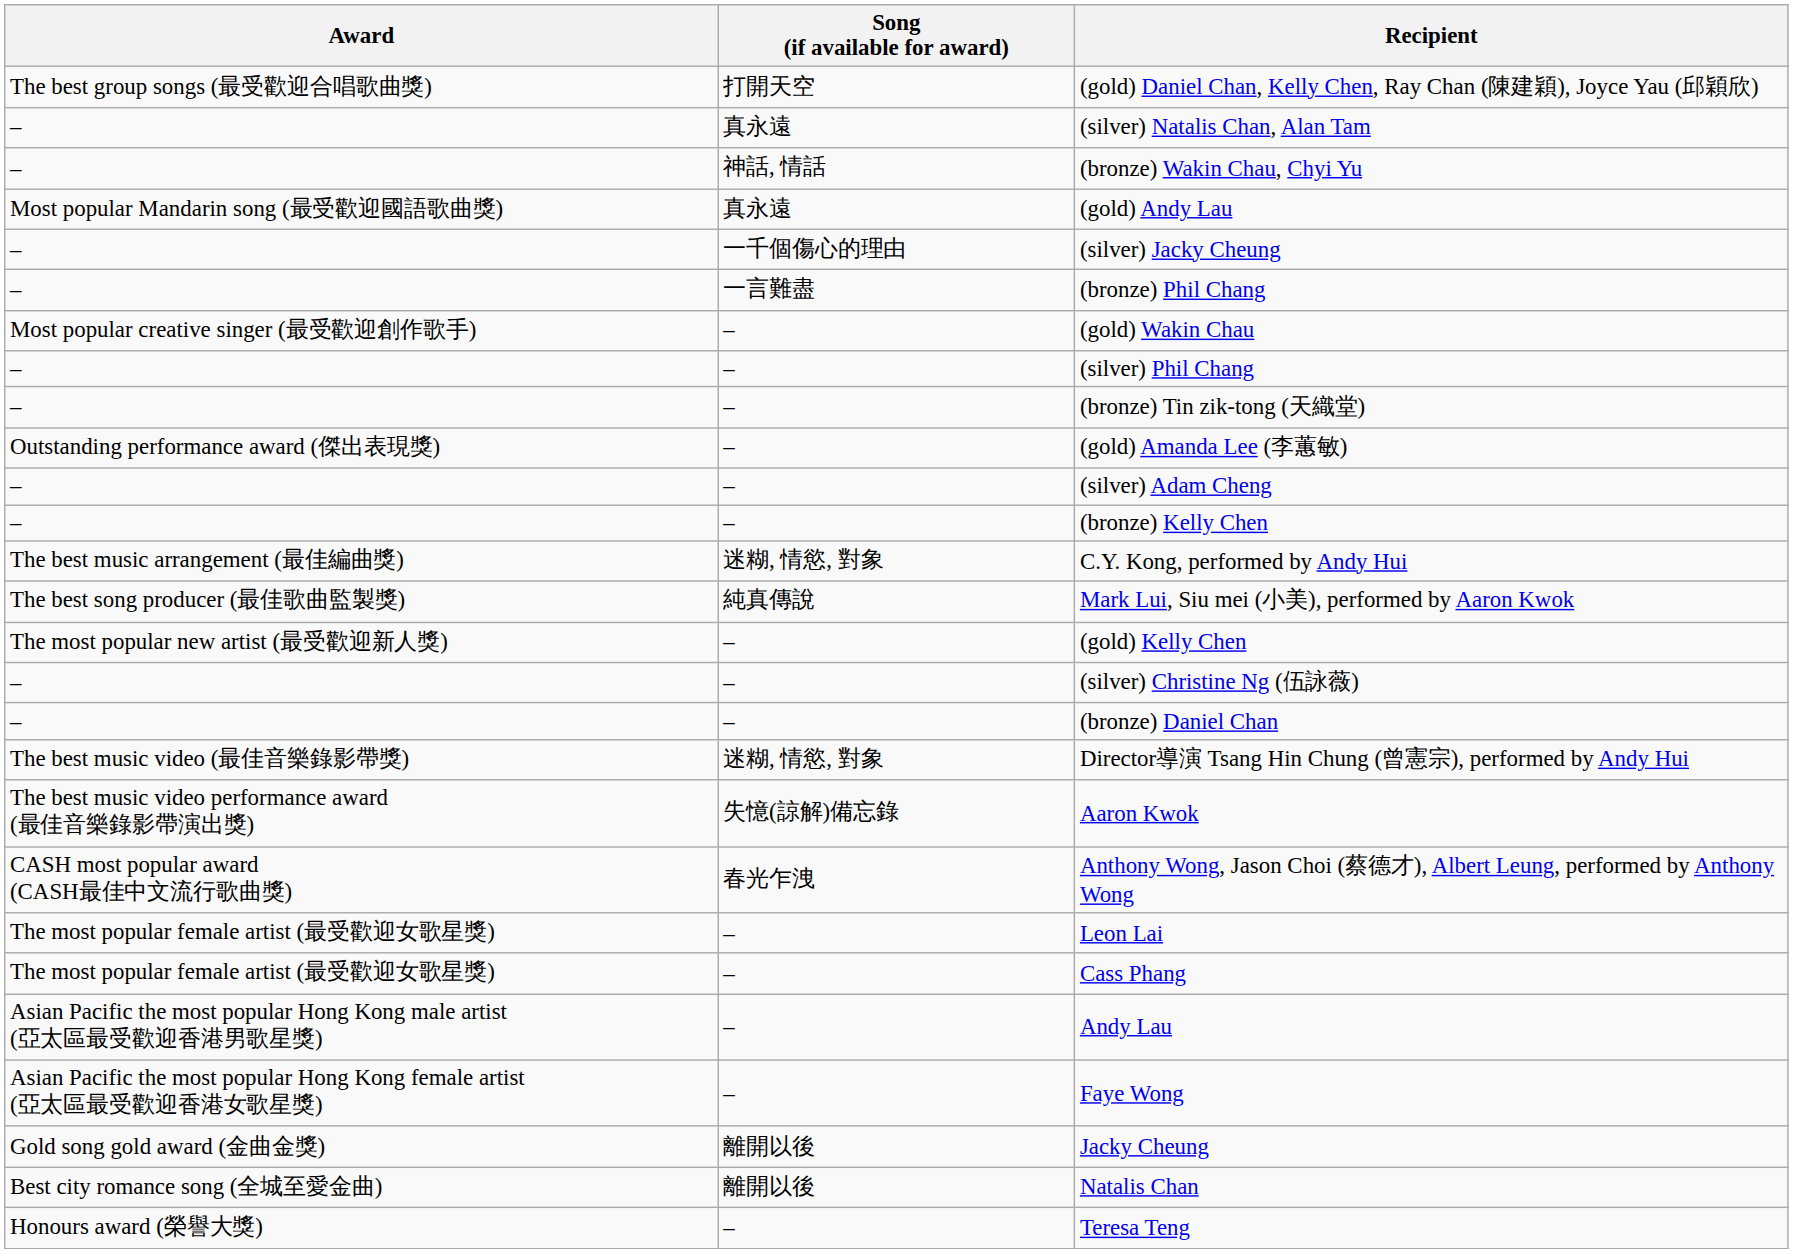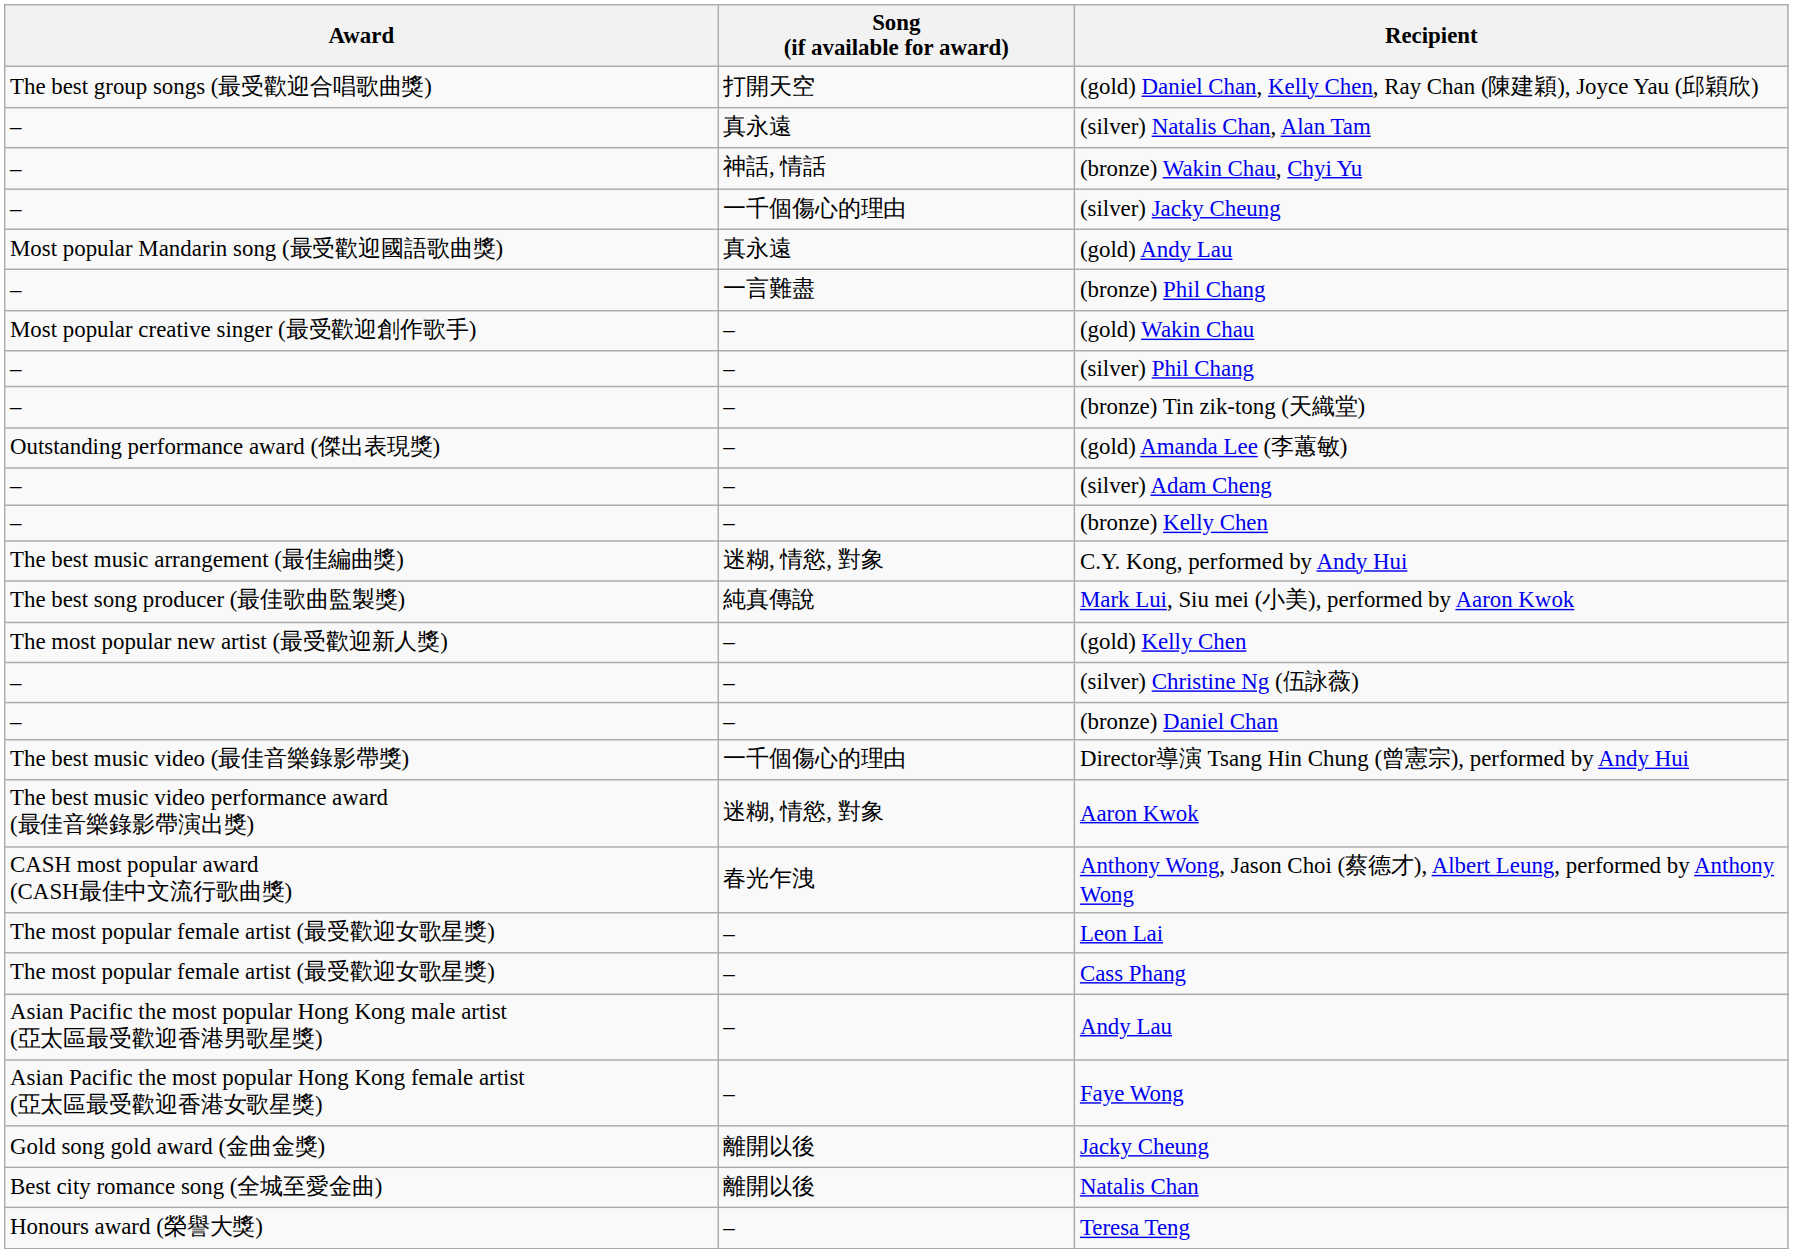 <table class="wikitable">
 <tr>
 <th width=40%>Award</th>
 <th width=20%>Song<br>(if available for award)</th>
 <th width=40%>Recipient</th>
 </tr>
 <tr>
 <td>The best group songs (最受歡迎合唱歌曲獎)</td>
 <td>打開天空</td>
 <td>(gold) <a href='#'>Daniel Chan</a>, <a href='#'>Kelly Chen</a>, Ray Chan (陳建穎), Joyce Yau (邱穎欣)</td>
 </tr>
 <tr>
 <td>–</td>
 <td>真永遠</td>
 <td>(silver) <a href='#'>Natalis Chan</a>, <a href='#'>Alan Tam</a></td>
 </tr>
 <tr>
 <td>–</td>
 <td>神話, 情話</td>
 <td>(bronze) <a href='#'>Wakin Chau</a>, <a href='#'>Chyi Yu</a></td>
 </tr>
 <tr>
+<td>–</td>
+<td>一千個傷心的理由</td>
+<td>(silver) <a href='#'>Jacky Cheung</a></td>
+</tr>
+<tr>
 <td>Most popular Mandarin song (最受歡迎國語歌曲獎)</td>
 <td>真永遠</td>
 <td>(gold) <a href='#'>Andy Lau</a></td>
-</tr>
-<tr>
-<td>–</td>
-<td>一千個傷心的理由</td>
-<td>(silver) <a href='#'>Jacky Cheung</a></td>
 </tr>
 <tr>
 <td>–</td>
 <td>一言難盡</td>
 <td>(bronze) <a href='#'>Phil Chang</a></td>
 </tr>
 <tr>
 <td>Most popular creative singer (最受歡迎創作歌手)</td>
 <td>–</td>
 <td>(gold) <a href='#'>Wakin Chau</a></td>
 </tr>
 <tr>
 <td>–</td>
 <td>–</td>
 <td>(silver) <a href='#'>Phil Chang</a></td>
 </tr>
 <tr>
 <td>–</td>
 <td>–</td>
 <td>(bronze) Tin zik-tong (天織堂)</td>
 </tr>
 <tr>
 <td>Outstanding performance award (傑出表現獎)</td>
 <td>–</td>
 <td>(gold) <a href='#'>Amanda Lee</a> (李蕙敏)</td>
 </tr>
 <tr>
 <td>–</td>
 <td>–</td>
 <td>(silver) <a href='#'>Adam Cheng</a></td>
 </tr>
 <tr>
 <td>–</td>
 <td>–</td>
 <td>(bronze) <a href='#'>Kelly Chen</a></td>
 </tr>
 <tr>
 <td>The best music arrangement (最佳編曲獎)</td>
 <td>迷糊, 情慾, 對象</td>
 <td>C.Y. Kong, performed by <a href='#'>Andy Hui</a></td>
 </tr>
 <tr>
 <td>The best song producer (最佳歌曲監製獎)</td>
 <td>純真傳說</td>
 <td><a href='#'>Mark Lui</a>, Siu mei (小美), performed by <a href='#'>Aaron Kwok</a></td>
 </tr>
 <tr>
 <td>The most popular new artist (最受歡迎新人獎)</td>
 <td>–</td>
 <td>(gold) <a href='#'>Kelly Chen</a></td>
 </tr>
 <tr>
 <td>–</td>
 <td>–</td>
 <td>(silver) <a href='#'>Christine Ng</a> (伍詠薇)</td>
 </tr>
 <tr>
 <td>–</td>
 <td>–</td>
 <td>(bronze) <a href='#'>Daniel Chan</a></td>
 </tr>
 <tr>
 <td>The best music video (最佳音樂錄影帶獎)</td>
-<td>迷糊, 情慾, 對象</td>
+<td>一千個傷心的理由</td>
 <td>Director導演 Tsang Hin Chung (曾憲宗), performed by <a href='#'>Andy Hui</a></td>
 </tr>
 <tr>
 <td>The best music video performance award<br>(最佳音樂錄影帶演出獎)</td>
-<td>失憶(諒解)備忘錄</td>
+<td>迷糊, 情慾, 對象</td>
 <td><a href='#'>Aaron Kwok</a></td>
 </tr>
 <tr>
 <td>CASH most popular award<br>(CASH最佳中文流行歌曲獎)</td>
 <td>春光乍洩</td>
 <td><a href='#'>Anthony Wong</a>, Jason Choi (蔡德才), <a href='#'>Albert Leung</a>, performed by <a href='#'>Anthony Wong</a></td>
 </tr>
 <tr>
 <td>The most popular female artist (最受歡迎女歌星獎)</td>
 <td>–</td>
 <td><a href='#'>Leon Lai</a></td>
 </tr>
 <tr>
 <td>The most popular female artist (最受歡迎女歌星獎)</td>
 <td>–</td>
 <td><a href='#'>Cass Phang</a></td>
 </tr>
 <tr>
 <td>Asian Pacific the most popular Hong Kong male artist<br>(亞太區最受歡迎香港男歌星獎)</td>
 <td>–</td>
 <td><a href='#'>Andy Lau</a></td>
 </tr>
 <tr>
 <td>Asian Pacific the most popular Hong Kong female artist<br>(亞太區最受歡迎香港女歌星獎)</td>
 <td>–</td>
 <td><a href='#'>Faye Wong</a></td>
 </tr>
 <tr>
 <td>Gold song gold award (金曲金獎)</td>
 <td>離開以後</td>
 <td><a href='#'>Jacky Cheung</a></td>
 </tr>
 <tr>
 <td>Best city romance song (全城至愛金曲)</td>
 <td>離開以後</td>
 <td><a href='#'>Natalis Chan</a></td>
 </tr>
 <tr>
 <td>Honours award (榮譽大獎)</td>
 <td>–</td>
 <td><a href='#'>Teresa Teng</a></td>
 </tr>
 <tr>
 </tr>
 </table>
